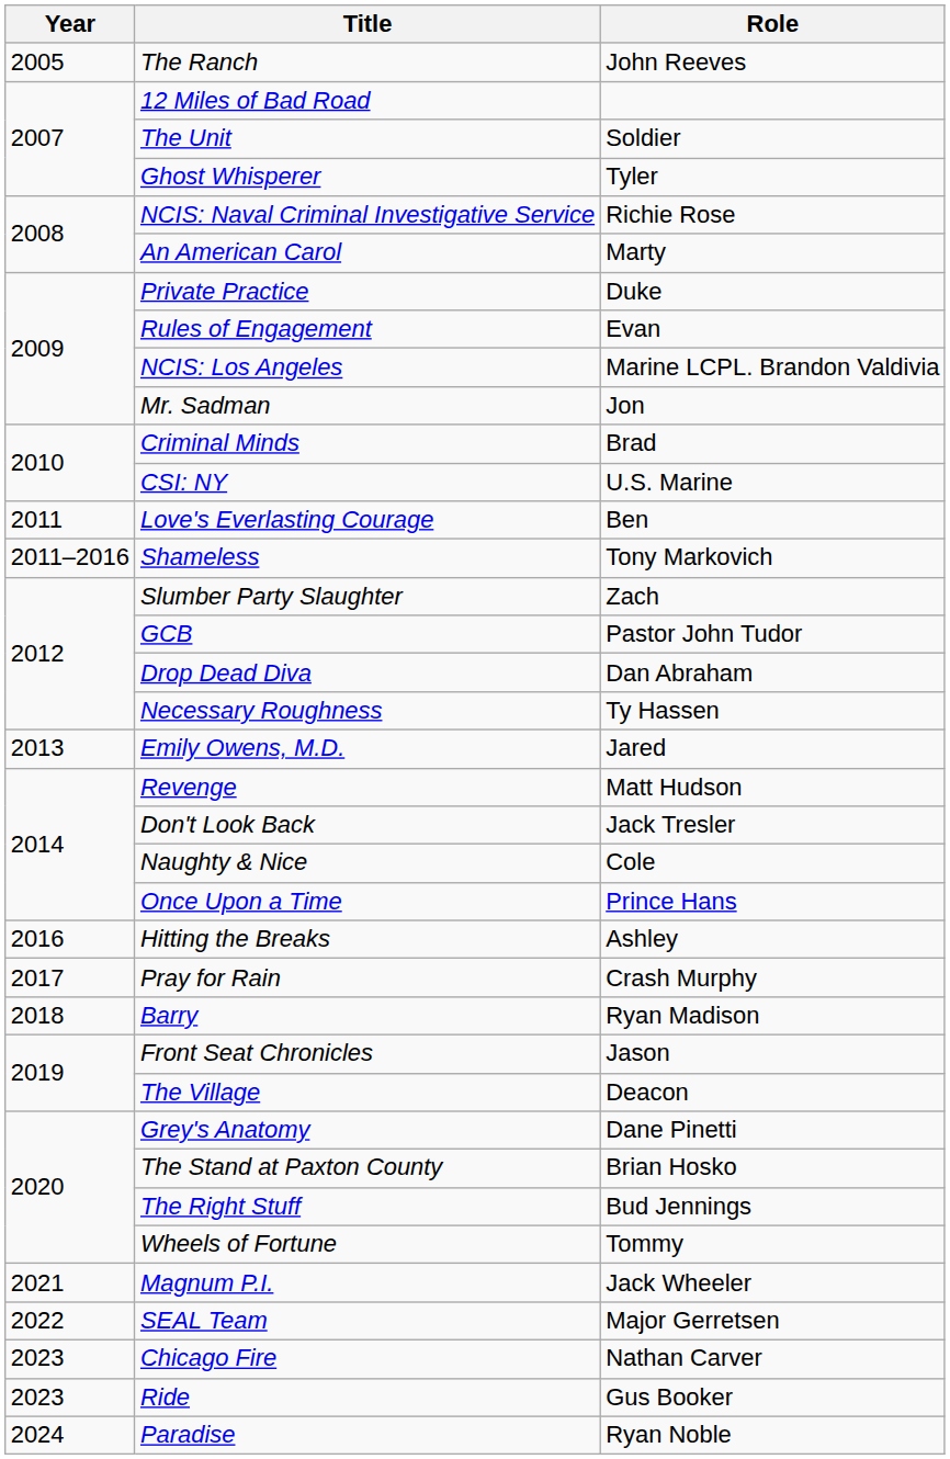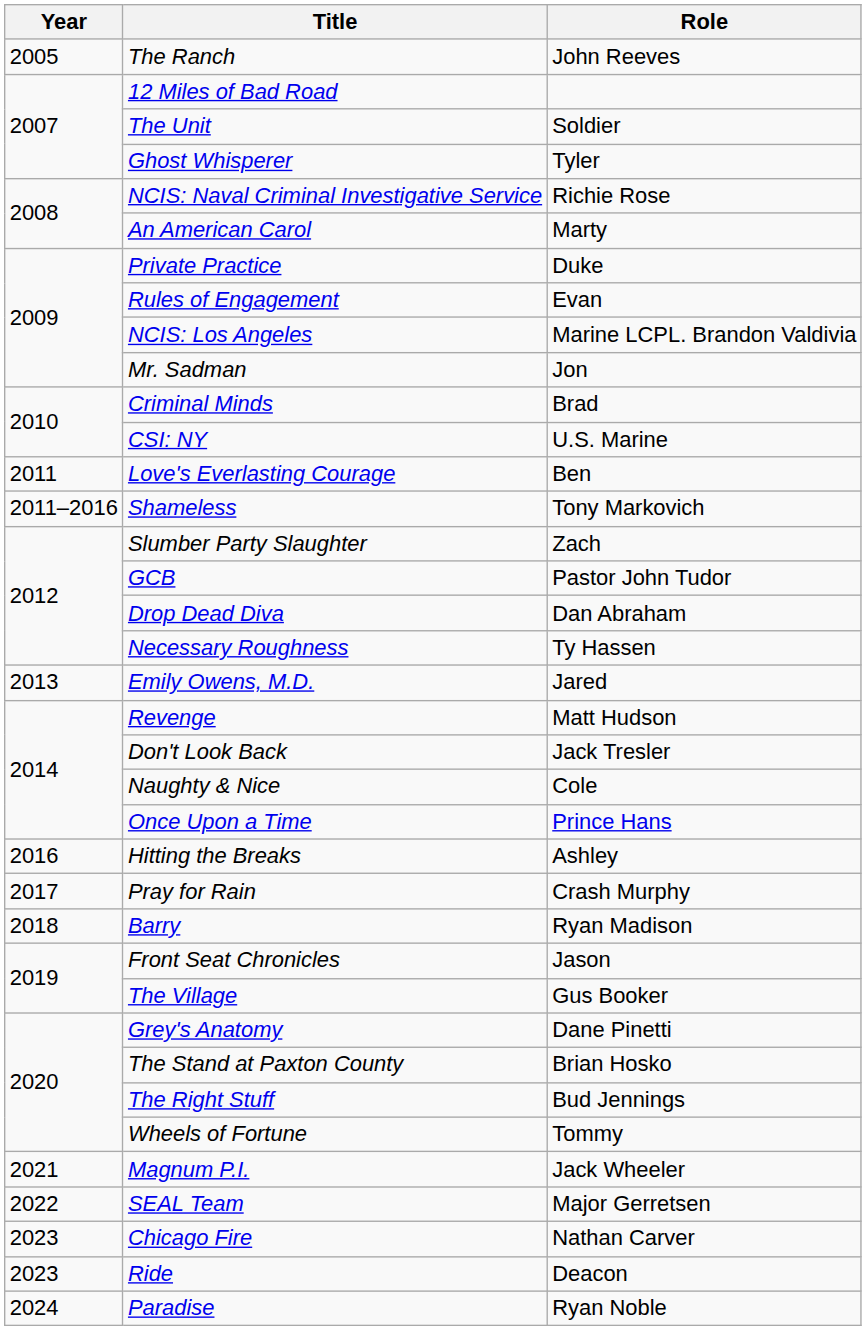 <table class="wikitable">
 <tr>
 <th>Year</th>
 <th>Title</th>
 <th>Role</th>
 </tr>
 <tr>
 <td>2005</td>
 <td><em>The Ranch</em></td>
 <td>John Reeves</td>
 </tr>
 <tr>
 <td rowspan=3>2007</td>
 <td><em><a href='#'>12 Miles of Bad Road</a></em></td>
 <td></td>
 </tr>
 <tr>
 <td><em><a href='#'>The Unit</a></em></td>
 <td>Soldier</td>
 </tr>
 <tr>
 <td><em><a href='#'>Ghost Whisperer</a></em></td>
 <td>Tyler</td>
 </tr>
 <tr>
 <td rowspan=2>2008</td>
 <td><em><a href='#'>NCIS: Naval Criminal Investigative Service</a></em></td>
 <td>Richie Rose</td>
 </tr>
 <tr>
 <td><em><a href='#'>An American Carol</a></em></td>
 <td>Marty</td>
 </tr>
 <tr>
 <td rowspan=4>2009</td>
 <td><em><a href='#'>Private Practice</a></em></td>
 <td>Duke</td>
 </tr>
 <tr>
 <td><em><a href='#'>Rules of Engagement</a></em></td>
 <td>Evan</td>
 </tr>
 <tr>
 <td><em><a href='#'>NCIS: Los Angeles</a></em></td>
 <td>Marine LCPL. Brandon Valdivia</td>
 </tr>
 <tr>
 <td><em>Mr. Sadman</em></td>
 <td>Jon</td>
 </tr>
 <tr>
 <td rowspan=2>2010</td>
 <td><em><a href='#'>Criminal Minds</a></em></td>
 <td>Brad</td>
 </tr>
 <tr>
 <td><em><a href='#'>CSI: NY</a></em></td>
 <td>U.S. Marine</td>
 </tr>
 <tr>
 <td>2011</td>
 <td><em><a href='#'>Love's Everlasting Courage</a></em></td>
 <td>Ben</td>
 </tr>
 <tr>
 <td>2011–2016</td>
 <td><em><a href='#'>Shameless</a></em></td>
 <td>Tony Markovich</td>
 </tr>
 <tr>
 <td rowspan=4>2012</td>
 <td><em>Slumber Party Slaughter</em></td>
 <td>Zach</td>
 </tr>
 <tr>
 <td><em><a href='#'>GCB</a></em></td>
 <td>Pastor John Tudor</td>
 </tr>
 <tr>
 <td><em><a href='#'>Drop Dead Diva</a></em></td>
 <td>Dan Abraham</td>
 </tr>
 <tr>
 <td><em><a href='#'>Necessary Roughness</a></em></td>
 <td>Ty Hassen</td>
 </tr>
 <tr>
 <td>2013</td>
 <td><em><a href='#'>Emily Owens, M.D.</a></em></td>
 <td>Jared</td>
 </tr>
 <tr>
 <td rowspan=4>2014</td>
 <td><em><a href='#'>Revenge</a></em></td>
 <td>Matt Hudson</td>
 </tr>
 <tr>
 <td><em>Don't Look Back</em></td>
 <td>Jack Tresler</td>
 </tr>
 <tr>
 <td><em>Naughty & Nice</em></td>
 <td>Cole</td>
 </tr>
 <tr>
 <td><em><a href='#'>Once Upon a Time</a></em></td>
 <td><a href='#'>Prince Hans</a></td>
 </tr>
 <tr>
 <td>2016</td>
 <td><em>Hitting the Breaks</em></td>
 <td>Ashley</td>
 </tr>
 <tr>
 <td>2017</td>
 <td><em>Pray for Rain</em></td>
 <td>Crash Murphy</td>
 </tr>
 <tr>
 <td>2018</td>
 <td><em><a href='#'>Barry</a></em></td>
 <td>Ryan Madison</td>
 </tr>
 <tr>
 <td rowspan=2>2019</td>
 <td><em>Front Seat Chronicles</em></td>
 <td>Jason</td>
 </tr>
 <tr>
 <td><em><a href='#'>The Village</a></em></td>
-<td>Deacon</td>
+<td>Gus Booker</td>
 </tr>
 <tr>
 <td rowspan=4>2020</td>
 <td><em><a href='#'>Grey's Anatomy</a></em></td>
 <td>Dane Pinetti</td>
 </tr>
 <tr>
 <td><em>The Stand at Paxton County</em></td>
 <td>Brian Hosko</td>
 </tr>
 <tr>
 <td><em><a href='#'>The Right Stuff</a></em></td>
 <td>Bud Jennings</td>
 </tr>
 <tr>
 <td><em>Wheels of Fortune</em></td>
 <td>Tommy</td>
 </tr>
 <tr>
 <td>2021</td>
 <td><em><a href='#'>Magnum P.I.</a></em></td>
 <td>Jack Wheeler</td>
 </tr>
 <tr>
 <td>2022</td>
 <td><em><a href='#'>SEAL Team</a></em></td>
 <td>Major Gerretsen</td>
 </tr>
 <tr>
 <td>2023</td>
 <td><em><a href='#'>Chicago Fire</a></em></td>
 <td>Nathan Carver</td>
 </tr>
 <tr>
 <td>2023</td>
 <td><em><a href='#'>Ride</a></em></td>
-<td>Gus Booker</td>
+<td>Deacon</td>
 </tr>
 <tr>
 <td>2024</td>
 <td><em><a href='#'>Paradise</a></em></td>
 <td>Ryan Noble</td>
 </tr>
 </table>
